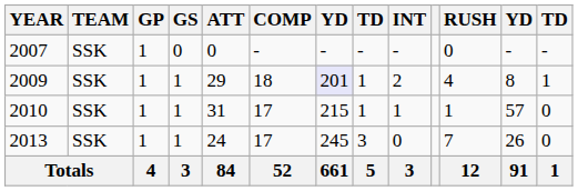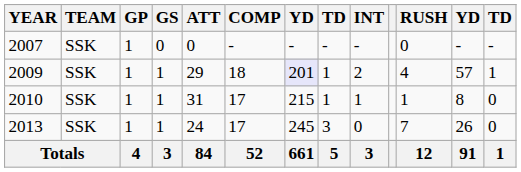 <table class="wikitable">
 <tr>
 <th>YEAR</th>
 <th>TEAM</th>
 <th>GP</th>
 <th>GS</th>
 <th>ATT</th>
 <th>COMP</th>
 <th>YD</th>
 <th>TD</th>
 <th>INT</th>
 <th></th>
 <th>RUSH</th>
 <th>YD</th>
 <th>TD</th>
 </tr>
 <tr>
 <td>2007</td>
 <td>SSK</td>
 <td>1</td>
 <td>0</td>
 <td>0</td>
 <td>-</td>
 <td>-</td>
 <td>-</td>
 <td>-</td>
 <td></td>
 <td>0</td>
 <td>-</td>
 <td>-</td>
 </tr>
 <tr>
 <td>2009</td>
 <td>SSK</td>
 <td>1</td>
 <td>1</td>
 <td>29</td>
 <td>18</td>
 <td style="background: lavender;">201</td>
 <td>1</td>
 <td>2</td>
 <td></td>
 <td>4</td>
-<td>8</td>
+<td>57</td>
 <td>1</td>
 </tr>
 <tr>
 <td>2010</td>
 <td>SSK</td>
 <td>1</td>
 <td>1</td>
 <td>31</td>
 <td>17</td>
 <td>215</td>
 <td>1</td>
 <td>1</td>
 <td></td>
 <td>1</td>
-<td>57</td>
+<td>8</td>
 <td>0</td>
 </tr>
 <tr>
 <td>2013</td>
 <td>SSK</td>
 <td>1</td>
 <td>1</td>
 <td>24</td>
 <td>17</td>
 <td>245</td>
 <td>3</td>
 <td>0</td>
 <td></td>
 <td>7</td>
 <td>26</td>
 <td>0</td>
 </tr>
 <tr>
 <th colspan="2">Totals</th>
 <th>4</th>
 <th>3</th>
 <th>84</th>
 <th>52</th>
 <th>661</th>
 <th>5</th>
 <th>3</th>
 <th></th>
 <th>12</th>
 <th>91</th>
 <th>1</th>
 </tr>
 </table>
